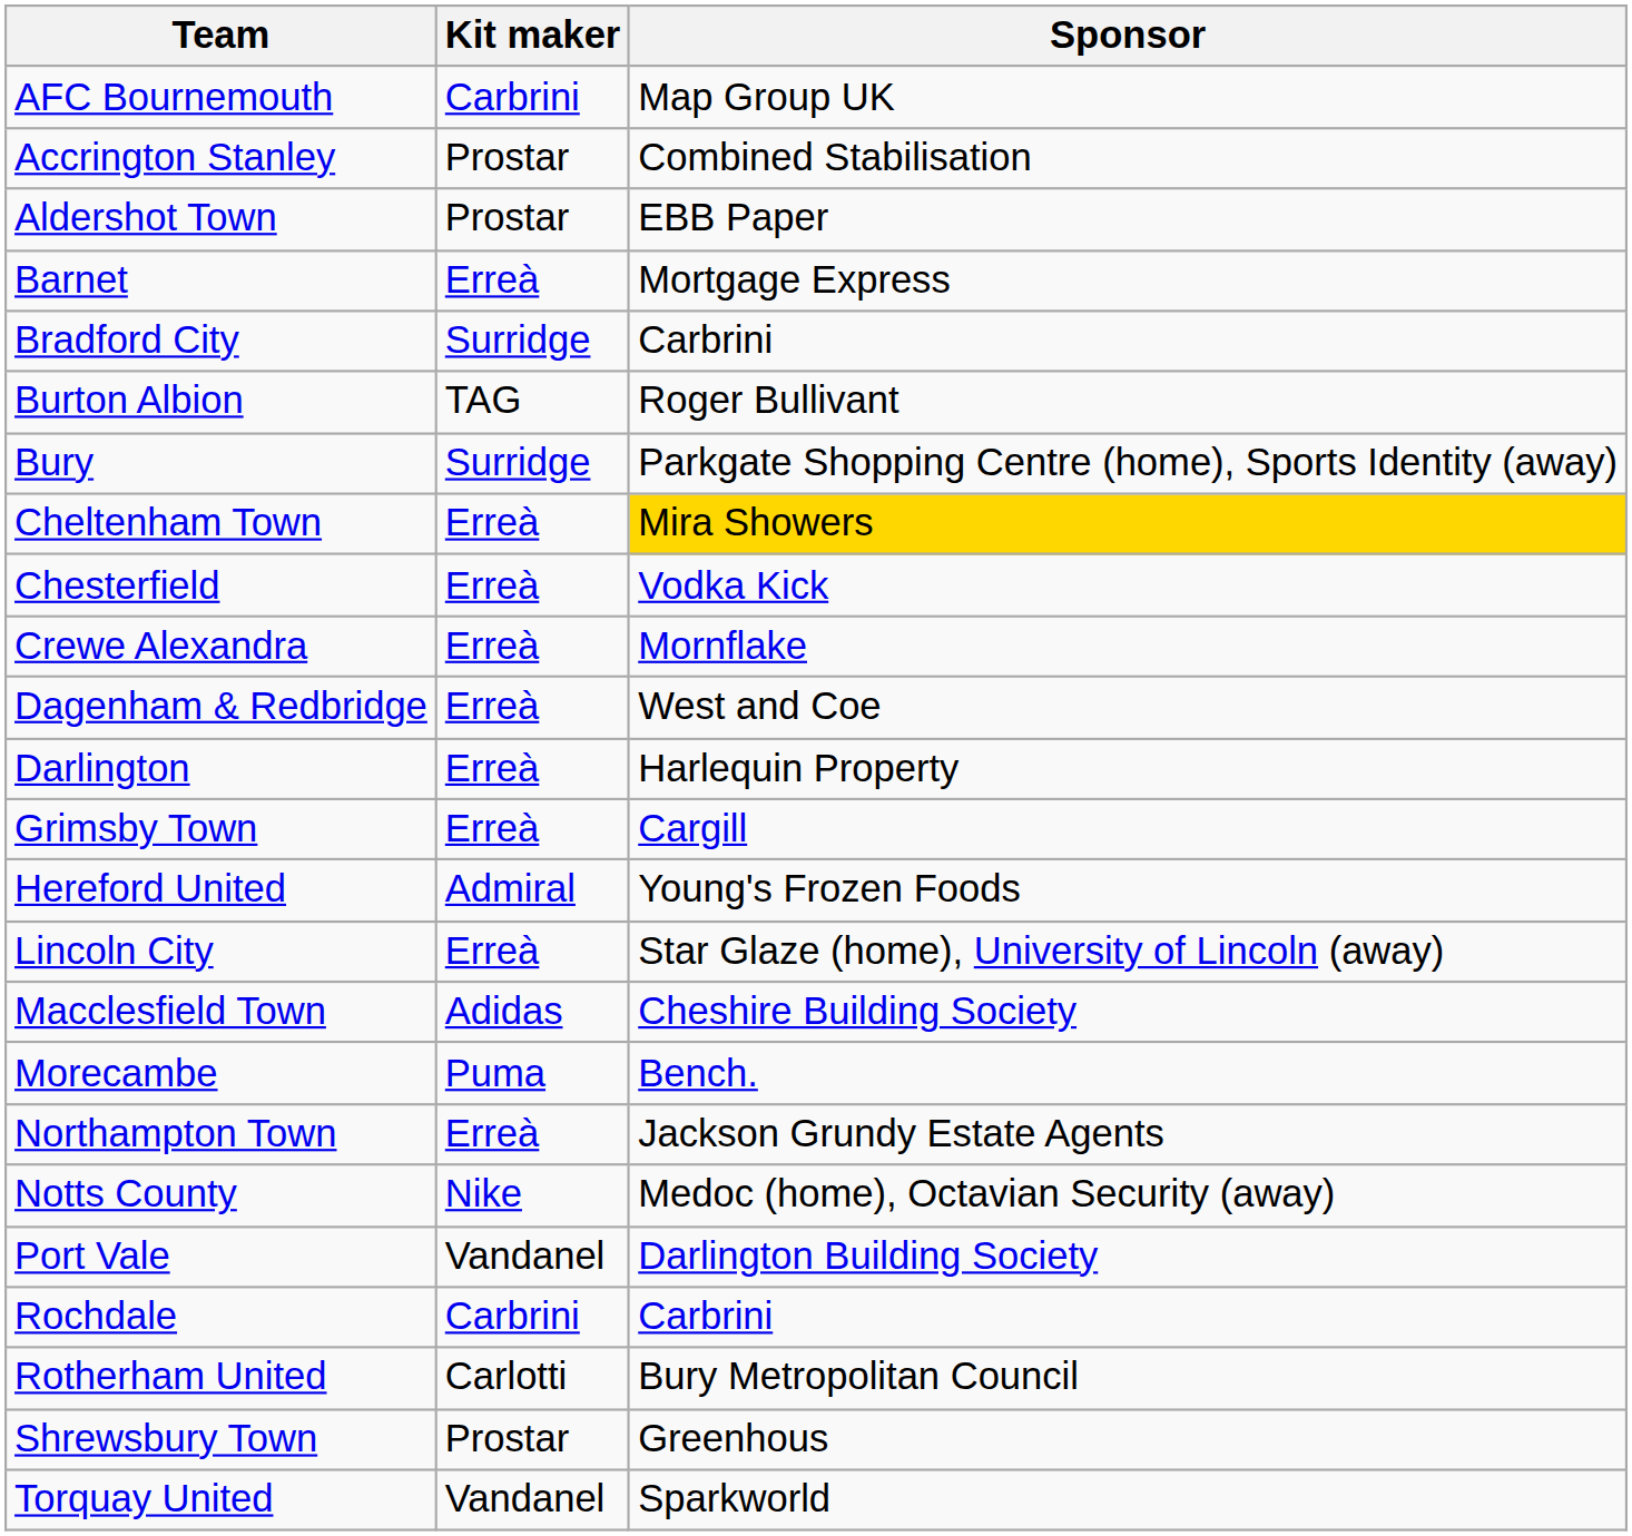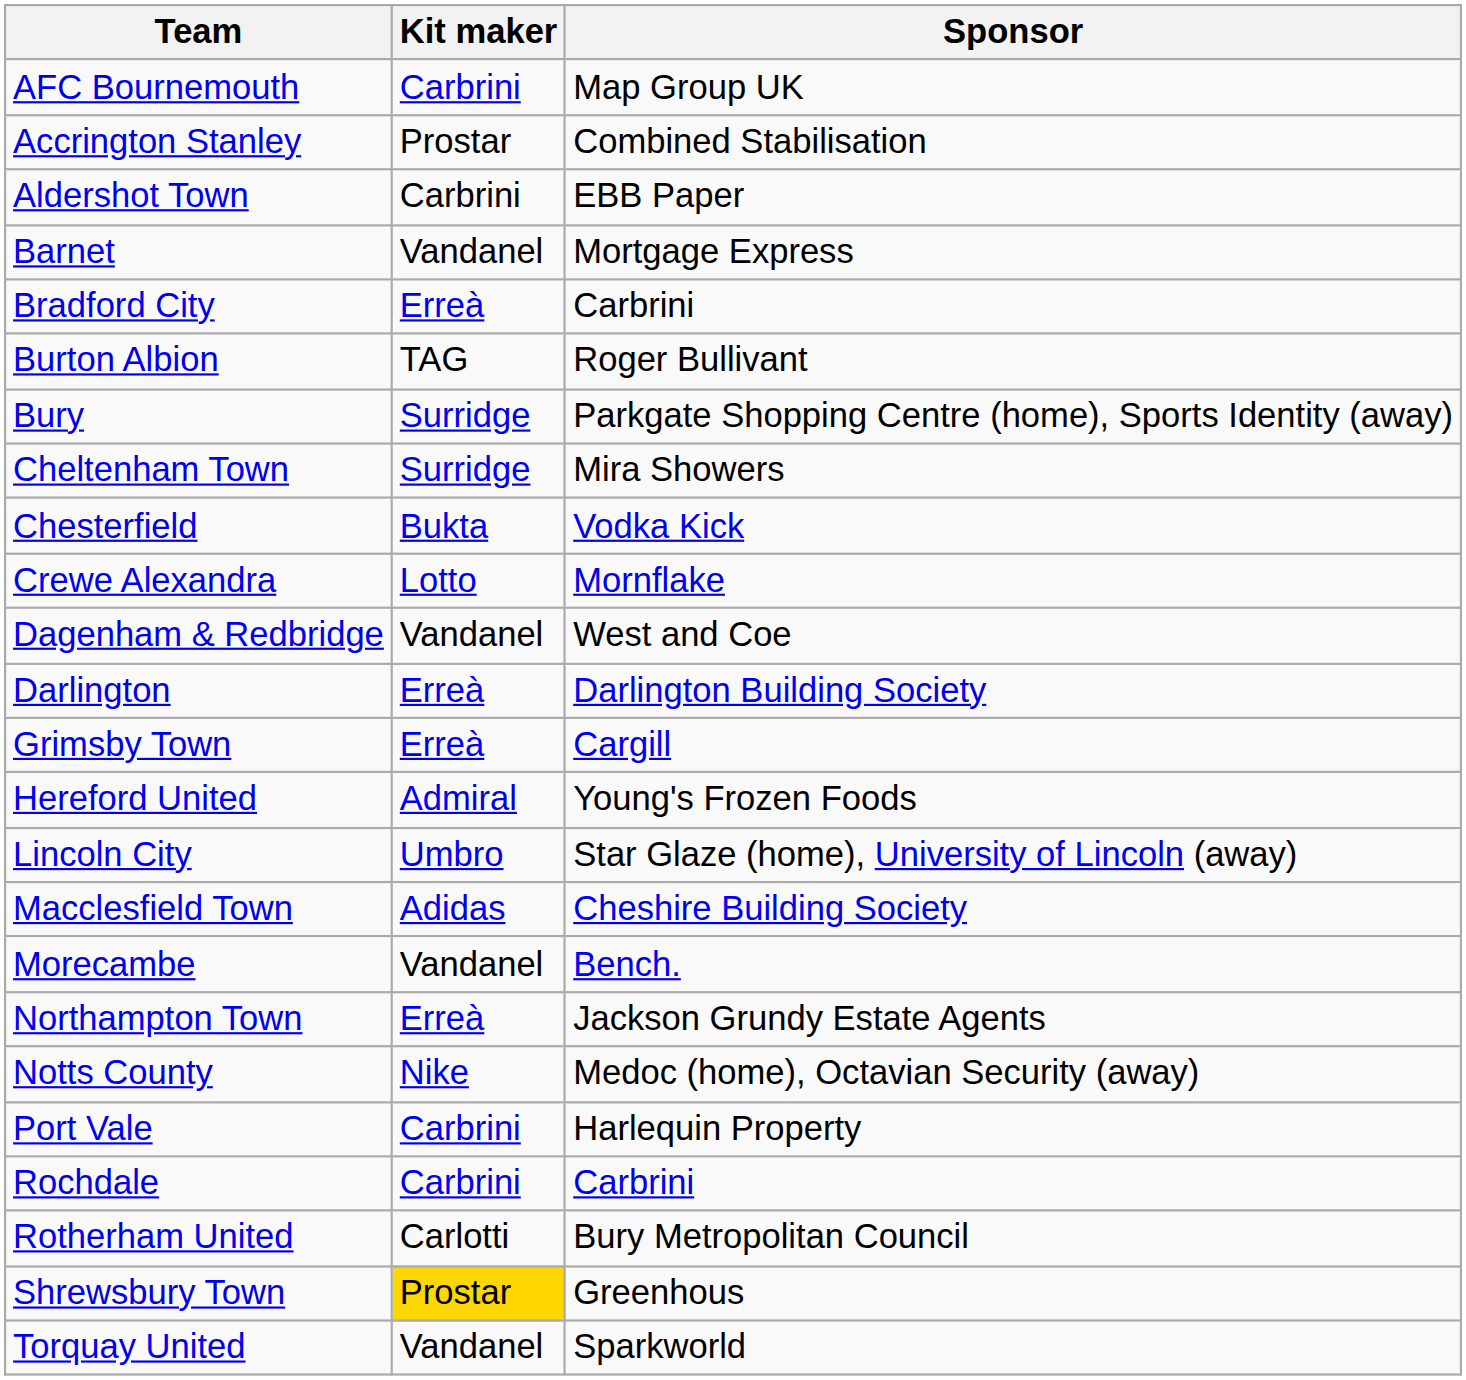 <table class="wikitable">
 <tr>
 <th>Team</th>
 <th>Kit maker</th>
 <th>Sponsor</th>
 </tr>
 <tr>
 <td><a href='#'>AFC Bournemouth</a></td>
 <td><a href='#'>Carbrini</a></td>
 <td>Map Group UK</td>
 </tr>
 <tr>
 <td><a href='#'>Accrington Stanley</a></td>
 <td>Prostar</td>
 <td>Combined Stabilisation</td>
 </tr>
 <tr>
 <td><a href='#'>Aldershot Town</a></td>
-<td>Prostar</td>
+<td>Carbrini</td>
 <td>EBB Paper</td>
 </tr>
 <tr>
 <td><a href='#'>Barnet</a></td>
-<td><a href='#'>Erreà</a></td>
+<td>Vandanel</td>
 <td>Mortgage Express</td>
 </tr>
 <tr>
 <td><a href='#'>Bradford City</a></td>
-<td><a href='#'>Surridge</a></td>
+<td><a href='#'>Erreà</a></td>
 <td>Carbrini</td>
 </tr>
 <tr>
 <td><a href='#'>Burton Albion</a></td>
 <td>TAG</td>
 <td>Roger Bullivant</td>
 </tr>
 <tr>
 <td><a href='#'>Bury</a></td>
 <td><a href='#'>Surridge</a></td>
 <td>Parkgate Shopping Centre (home), Sports Identity (away)</td>
 </tr>
 <tr>
 <td><a href='#'>Cheltenham Town</a></td>
-<td><a href='#'>Erreà</a></td>
-<td style="background: gold;">Mira Showers</td>
+<td><a href='#'>Surridge</a></td>
+<td>Mira Showers</td>
 </tr>
 <tr>
 <td><a href='#'>Chesterfield</a></td>
-<td><a href='#'>Erreà</a></td>
+<td><a href='#'>Bukta</a></td>
 <td><a href='#'>Vodka Kick</a></td>
 </tr>
 <tr>
 <td><a href='#'>Crewe Alexandra</a></td>
-<td><a href='#'>Erreà</a></td>
+<td><a href='#'>Lotto</a></td>
 <td><a href='#'>Mornflake</a></td>
 </tr>
 <tr>
 <td><a href='#'>Dagenham & Redbridge</a></td>
-<td><a href='#'>Erreà</a></td>
+<td>Vandanel</td>
 <td>West and Coe</td>
 </tr>
 <tr>
 <td><a href='#'>Darlington</a></td>
 <td><a href='#'>Erreà</a></td>
-<td>Harlequin Property</td>
+<td><a href='#'>Darlington Building Society</a></td>
 </tr>
 <tr>
 <td><a href='#'>Grimsby Town</a></td>
 <td><a href='#'>Erreà</a></td>
 <td><a href='#'>Cargill</a></td>
 </tr>
 <tr>
 <td><a href='#'>Hereford United</a></td>
 <td><a href='#'>Admiral</a></td>
 <td>Young's Frozen Foods</td>
 </tr>
 <tr>
 <td><a href='#'>Lincoln City</a></td>
-<td><a href='#'>Erreà</a></td>
+<td><a href='#'>Umbro</a></td>
 <td>Star Glaze (home), <a href='#'>University of Lincoln</a> (away)</td>
 </tr>
 <tr>
 <td><a href='#'>Macclesfield Town</a></td>
 <td><a href='#'>Adidas</a></td>
 <td><a href='#'>Cheshire Building Society</a></td>
 </tr>
 <tr>
 <td><a href='#'>Morecambe</a></td>
-<td><a href='#'>Puma</a></td>
+<td>Vandanel</td>
 <td><a href='#'>Bench.</a></td>
 </tr>
 <tr>
 <td><a href='#'>Northampton Town</a></td>
 <td><a href='#'>Erreà</a></td>
 <td>Jackson Grundy Estate Agents</td>
 </tr>
 <tr>
 <td><a href='#'>Notts County</a></td>
 <td><a href='#'>Nike</a></td>
 <td>Medoc (home), Octavian Security (away)</td>
 </tr>
 <tr>
 <td><a href='#'>Port Vale</a></td>
-<td>Vandanel</td>
-<td><a href='#'>Darlington Building Society</a></td>
+<td><a href='#'>Carbrini</a></td>
+<td>Harlequin Property</td>
 </tr>
 <tr>
 <td><a href='#'>Rochdale</a></td>
 <td><a href='#'>Carbrini</a></td>
 <td><a href='#'>Carbrini</a></td>
 </tr>
 <tr>
 <td><a href='#'>Rotherham United</a></td>
 <td>Carlotti</td>
 <td>Bury Metropolitan Council</td>
 </tr>
 <tr>
 <td><a href='#'>Shrewsbury Town</a></td>
-<td>Prostar</td>
+<td style="background: gold;">Prostar</td>
 <td>Greenhous</td>
 </tr>
 <tr>
 <td><a href='#'>Torquay United</a></td>
 <td>Vandanel</td>
 <td>Sparkworld</td>
 </tr>
 </table>
